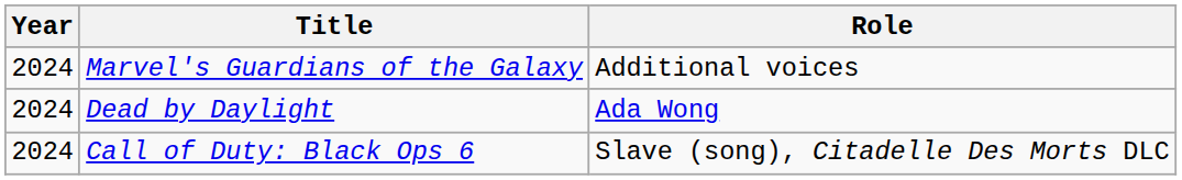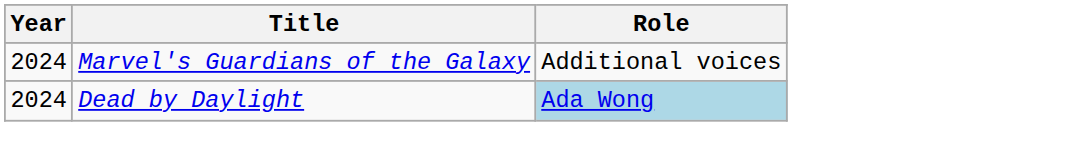 <table class="wikitable sortable">
 <tr>
 <th>Year</th>
 <th>Title</th>
 <th>Role</th>
 </tr>
 <tr>
 <td>2024</td>
 <td><em><a href='#'>Marvel's Guardians of the Galaxy</a></em></td>
 <td>Additional voices</td>
 </tr>
 <tr>
 <td>2024</td>
 <td><em><a href='#'>Dead by Daylight</a></em></td>
-<td><a href='#'>Ada Wong</a></td>
-</tr>
-<tr>
-<td>2024</td>
-<td><em><a href='#'>Call of Duty: Black Ops 6</a></em></td>
-<td>Slave (song), <em>Citadelle Des Morts</em>  DLC</td>
+<td style="background: lightblue;"><a href='#'>Ada Wong</a></td>
 </tr>
 </table>
